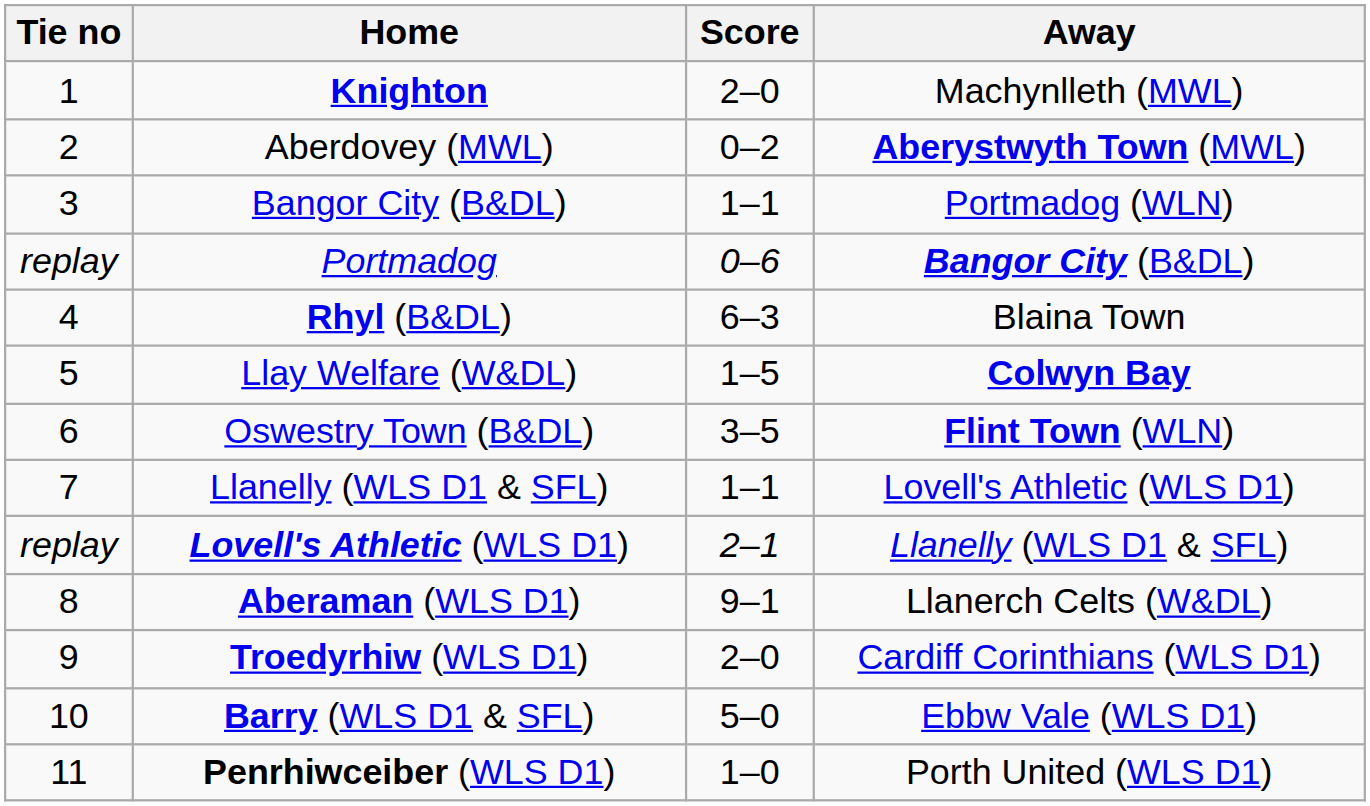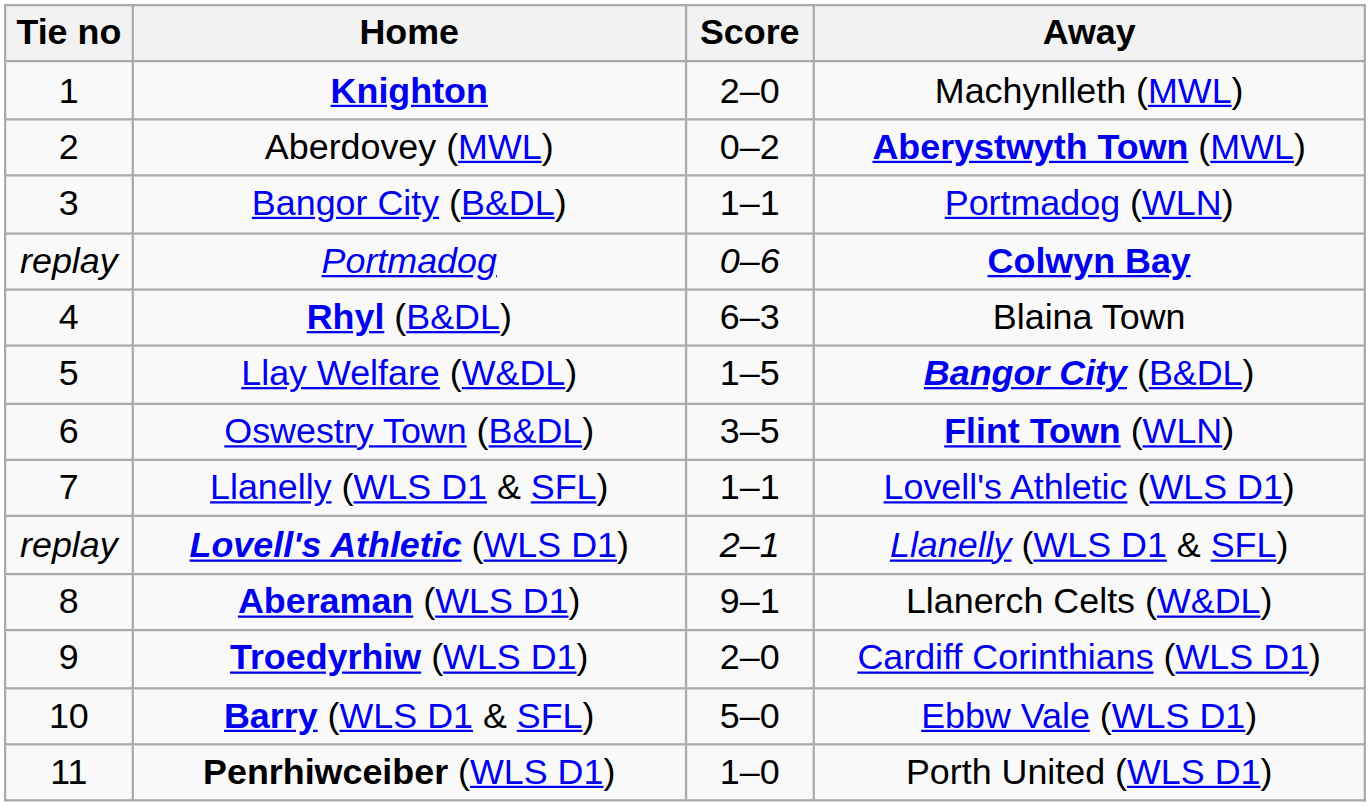 <table class="wikitable" style="text-align:center">
 <tr>
 <th width=50>Tie no</th>
 <th width=250>Home</th>
 <th width=50>Score</th>
 <th width=250>Away</th>
 </tr>
 <tr>
 <td>1</td>
 <td><strong><a href='#'>Knighton</a></strong></td>
 <td>2–0</td>
 <td>Machynlleth (<a href='#'>MWL</a>)</td>
 </tr>
 <tr>
 <td>2</td>
 <td>Aberdovey (<a href='#'>MWL</a>)</td>
 <td>0–2</td>
 <td><strong><a href='#'>Aberystwyth Town</a></strong> (<a href='#'>MWL</a>)</td>
 </tr>
 <tr>
 <td>3</td>
 <td><a href='#'>Bangor City</a> (<a href='#'>B&DL</a>)</td>
 <td>1–1</td>
 <td><a href='#'>Portmadog</a> (<a href='#'>WLN</a>)</td>
 </tr>
 <tr>
 <td><em>replay</em></td>
 <td><em><a href='#'>Portmadog</a></em></td>
 <td><em>0–6</em></td>
-<td><strong><em><a href='#'>Bangor City</a></em></strong> (<a href='#'>B&DL</a>)</td>
+<td><strong><a href='#'>Colwyn Bay</a></strong></td>
 </tr>
 <tr>
 <td>4</td>
 <td><strong><a href='#'>Rhyl</a></strong> (<a href='#'>B&DL</a>)</td>
 <td>6–3</td>
 <td>Blaina Town</td>
 </tr>
 <tr>
 <td>5</td>
 <td><a href='#'>Llay Welfare</a> (<a href='#'>W&DL</a>)</td>
 <td>1–5</td>
-<td><strong><a href='#'>Colwyn Bay</a></strong></td>
+<td><strong><em><a href='#'>Bangor City</a></em></strong> (<a href='#'>B&DL</a>)</td>
 </tr>
 <tr>
 <td>6</td>
 <td><a href='#'>Oswestry Town</a> (<a href='#'>B&DL</a>)</td>
 <td>3–5</td>
 <td><strong><a href='#'>Flint Town</a></strong> (<a href='#'>WLN</a>)</td>
 </tr>
 <tr>
 <td>7</td>
 <td><a href='#'>Llanelly</a> (<a href='#'>WLS D1</a> & <a href='#'>SFL</a>)</td>
 <td>1–1</td>
 <td><a href='#'>Lovell's Athletic</a> (<a href='#'>WLS D1</a>)</td>
 </tr>
 <tr>
 <td><em>replay</em></td>
 <td><strong><em><a href='#'>Lovell's Athletic</a></em></strong> (<a href='#'>WLS D1</a>)</td>
 <td><em>2–1</em></td>
 <td><em><a href='#'>Llanelly</a> </em>(<a href='#'>WLS D1</a> & <a href='#'>SFL</a>)</td>
 </tr>
 <tr>
 <td>8</td>
 <td><strong><a href='#'>Aberaman</a></strong> (<a href='#'>WLS D1</a>)</td>
 <td>9–1</td>
 <td>Llanerch Celts (<a href='#'>W&DL</a>)</td>
 </tr>
 <tr>
 <td>9</td>
 <td><strong><a href='#'>Troedyrhiw</a></strong> (<a href='#'>WLS D1</a>)</td>
 <td>2–0</td>
 <td><a href='#'>Cardiff Corinthians</a> (<a href='#'>WLS D1</a>)</td>
 </tr>
 <tr>
 <td>10</td>
 <td><strong><a href='#'>Barry</a></strong> (<a href='#'>WLS D1</a> & <a href='#'>SFL</a>)</td>
 <td>5–0</td>
 <td><a href='#'>Ebbw Vale</a> (<a href='#'>WLS D1</a>)</td>
 </tr>
 <tr>
 <td>11</td>
 <td><strong>Penrhiwceiber</strong> (<a href='#'>WLS D1</a>)</td>
 <td>1–0</td>
 <td>Porth United (<a href='#'>WLS D1</a>)</td>
 </tr>
 </table>
